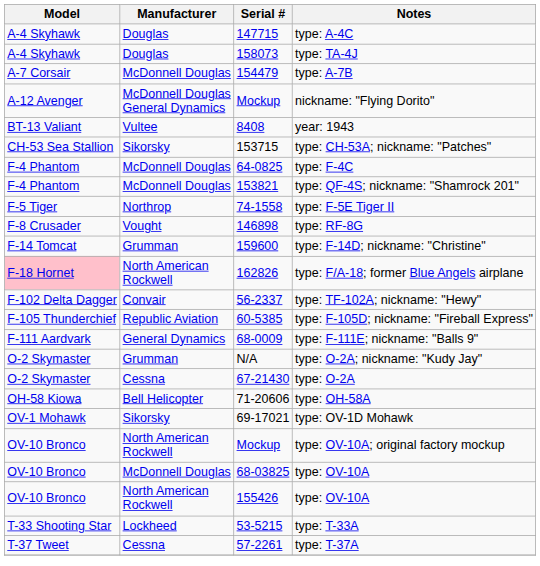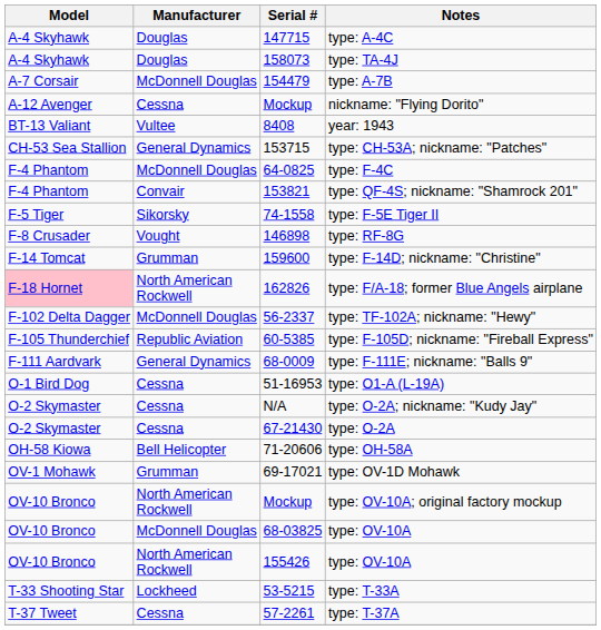 <table class="wikitable sortable">
 <tr>
 <th>Model</th>
 <th>Manufacturer</th>
 <th>Serial #</th>
 <th>Notes</th>
 </tr>
 <tr>
 <td><a href='#'>A-4 Skyhawk</a></td>
 <td><a href='#'>Douglas</a></td>
 <td><a href='#'>147715</a></td>
 <td>type: <a href='#'>A-4C</a></td>
 </tr>
 <tr>
 <td><a href='#'>A-4 Skyhawk</a></td>
 <td><a href='#'>Douglas</a></td>
 <td><a href='#'>158073</a></td>
 <td>type: <a href='#'>TA-4J</a></td>
 </tr>
 <tr>
 <td><a href='#'>A-7 Corsair</a></td>
 <td><a href='#'>McDonnell Douglas</a></td>
 <td><a href='#'>154479</a></td>
 <td>type: <a href='#'>A-7B</a></td>
 </tr>
 <tr>
 <td><a href='#'>A-12 Avenger</a></td>
-<td><a href='#'>McDonnell Douglas</a><br><a href='#'>General Dynamics</a></td>
+<td><a href='#'>Cessna</a></td>
 <td><a href='#'>Mockup</a></td>
 <td>nickname: "Flying Dorito"</td>
 </tr>
 <tr>
 <td><a href='#'>BT-13 Valiant</a></td>
 <td><a href='#'>Vultee</a></td>
 <td><a href='#'>8408</a></td>
 <td>year: 1943</td>
 </tr>
 <tr>
 <td><a href='#'>CH-53 Sea Stallion</a></td>
-<td><a href='#'>Sikorsky</a></td>
+<td><a href='#'>General Dynamics</a></td>
 <td>153715</td>
 <td>type: <a href='#'>CH-53A</a>; nickname: "Patches"</td>
 </tr>
 <tr>
 <td><a href='#'>F-4 Phantom</a></td>
 <td><a href='#'>McDonnell Douglas</a></td>
 <td><a href='#'>64-0825</a></td>
 <td>type: <a href='#'>F-4C</a></td>
 </tr>
 <tr>
 <td><a href='#'>F-4 Phantom</a></td>
-<td><a href='#'>McDonnell Douglas</a></td>
+<td><a href='#'>Convair</a></td>
 <td><a href='#'>153821</a></td>
 <td>type: <a href='#'>QF-4S</a>; nickname: "Shamrock 201"</td>
 </tr>
 <tr>
 <td><a href='#'>F-5 Tiger</a></td>
-<td><a href='#'>Northrop</a></td>
+<td><a href='#'>Sikorsky</a></td>
 <td><a href='#'>74-1558</a></td>
 <td>type: <a href='#'>F-5E Tiger II</a></td>
 </tr>
 <tr>
 <td><a href='#'>F-8 Crusader</a></td>
 <td><a href='#'>Vought</a></td>
 <td><a href='#'>146898</a></td>
 <td>type: <a href='#'>RF-8G</a></td>
 </tr>
 <tr>
 <td><a href='#'>F-14 Tomcat</a></td>
 <td><a href='#'>Grumman</a></td>
 <td><a href='#'>159600</a></td>
 <td>type: <a href='#'>F-14D</a>; nickname: "Christine"</td>
 </tr>
 <tr>
 <td style="background: pink;"><a href='#'>F-18 Hornet</a></td>
 <td><a href='#'>North American</a><br><a href='#'>Rockwell</a></td>
 <td><a href='#'>162826</a></td>
 <td>type: <a href='#'>F/A-18</a>; former <a href='#'>Blue Angels</a> airplane</td>
 </tr>
 <tr>
 <td><a href='#'>F-102 Delta Dagger</a></td>
-<td><a href='#'>Convair</a></td>
+<td><a href='#'>McDonnell Douglas</a></td>
 <td><a href='#'>56-2337</a></td>
 <td>type: <a href='#'>TF-102A</a>; nickname: "Hewy"</td>
 </tr>
 <tr>
 <td><a href='#'>F-105 Thunderchief</a></td>
 <td><a href='#'>Republic Aviation</a></td>
 <td><a href='#'>60-5385</a></td>
 <td>type: <a href='#'>F-105D</a>; nickname: "Fireball Express"</td>
 </tr>
 <tr>
 <td><a href='#'>F-111 Aardvark</a></td>
 <td><a href='#'>General Dynamics</a></td>
 <td><a href='#'>68-0009</a></td>
 <td>type: <a href='#'>F-111E</a>; nickname: "Balls 9"</td>
 </tr>
 <tr>
+<td><a href='#'>O-1 Bird Dog</a></td>
+<td><a href='#'>Cessna</a></td>
+<td>51-16953</td>
+<td>type: <a href='#'>O1-A (L-19A)</a></td>
+</tr>
+<tr>
 <td><a href='#'>O-2 Skymaster</a></td>
-<td><a href='#'>Grumman</a></td>
+<td><a href='#'>Cessna</a></td>
 <td>N/A</td>
 <td>type: <a href='#'>O-2A</a>; nickname: "Kudy Jay"</td>
 </tr>
 <tr>
 <td><a href='#'>O-2 Skymaster</a></td>
 <td><a href='#'>Cessna</a></td>
 <td><a href='#'>67-21430</a></td>
 <td>type: <a href='#'>O-2A</a></td>
 </tr>
 <tr>
 <td><a href='#'>OH-58 Kiowa</a></td>
 <td><a href='#'>Bell Helicopter</a></td>
 <td>71-20606</td>
 <td>type: <a href='#'>OH-58A</a></td>
 </tr>
 <tr>
 <td><a href='#'>OV-1 Mohawk</a></td>
-<td><a href='#'>Sikorsky</a></td>
+<td><a href='#'>Grumman</a></td>
 <td>69-17021</td>
 <td>type: OV-1D Mohawk</td>
 </tr>
 <tr>
 <td><a href='#'>OV-10 Bronco</a></td>
 <td><a href='#'>North American</a><br><a href='#'>Rockwell</a></td>
 <td><a href='#'>Mockup</a></td>
 <td>type: <a href='#'>OV-10A</a>; original factory mockup</td>
 </tr>
 <tr>
 <td><a href='#'>OV-10 Bronco</a></td>
 <td><a href='#'>McDonnell Douglas</a></td>
 <td><a href='#'>68-03825</a></td>
 <td>type: <a href='#'>OV-10A</a></td>
 </tr>
 <tr>
 <td><a href='#'>OV-10 Bronco</a></td>
 <td><a href='#'>North American</a><br><a href='#'>Rockwell</a></td>
 <td><a href='#'>155426</a></td>
 <td>type: <a href='#'>OV-10A</a></td>
 </tr>
 <tr>
 <td><a href='#'>T-33 Shooting Star</a></td>
 <td><a href='#'>Lockheed</a></td>
 <td><a href='#'>53-5215</a></td>
 <td>type: <a href='#'>T-33A</a></td>
 </tr>
 <tr>
 <td><a href='#'>T-37 Tweet</a></td>
 <td><a href='#'>Cessna</a></td>
 <td><a href='#'>57-2261</a></td>
 <td>type: <a href='#'>T-37A</a></td>
 </tr>
 <tr>
 </tr>
 </table>
